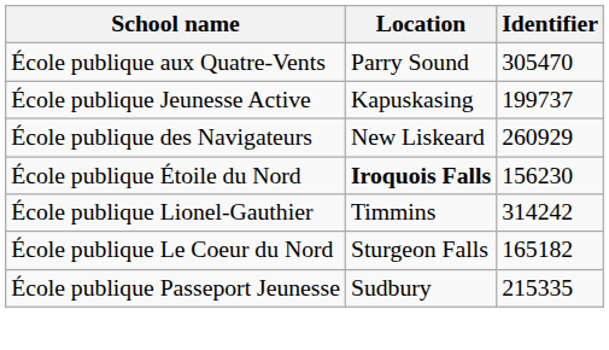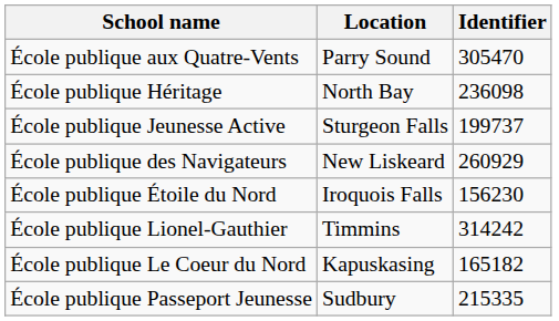 <table class="wikitable">
 <tr>
 <th>School name</th>
 <th>Location</th>
 <th>Identifier</th>
 </tr>
 <tr>
 <td>École publique aux Quatre-Vents</td>
 <td>Parry Sound</td>
 <td>305470</td>
 </tr>
 <tr>
+<td>École publique Héritage</td>
+<td>North Bay</td>
+<td>236098</td>
+</tr>
+<tr>
 <td>École publique Jeunesse Active</td>
-<td>Kapuskasing</td>
+<td>Sturgeon Falls</td>
 <td>199737</td>
 </tr>
 <tr>
 <td>École publique des Navigateurs</td>
 <td>New Liskeard</td>
 <td>260929</td>
 </tr>
 <tr>
 <td>École publique Étoile du Nord</td>
-<td><strong>Iroquois Falls</strong></td>
+<td>Iroquois Falls</td>
 <td>156230</td>
 </tr>
 <tr>
 <td>École publique Lionel-Gauthier</td>
 <td>Timmins</td>
 <td>314242</td>
 </tr>
 <tr>
 <td>École publique Le Coeur du Nord</td>
-<td>Sturgeon Falls</td>
+<td>Kapuskasing</td>
 <td>165182</td>
 </tr>
 <tr>
 <td>École publique Passeport Jeunesse</td>
 <td>Sudbury</td>
 <td>215335</td>
 </tr>
 </table>
